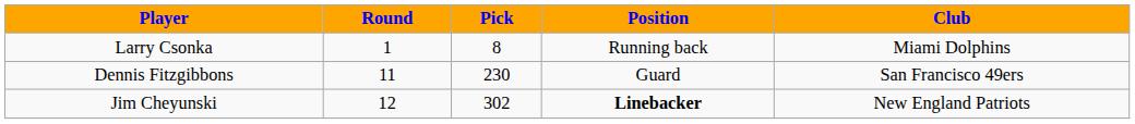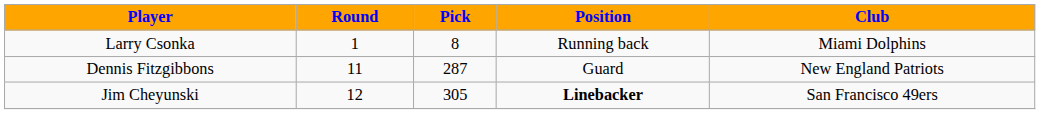 <table class="wikitable" width="80%">
 <tr align="center"  style="background:orange;color:blue;">
 <td><strong>Player</strong></td>
 <td><strong>Round</strong></td>
 <td><strong>Pick</strong></td>
 <td><strong>Position</strong></td>
 <td><strong>Club</strong></td>
 </tr>
 <tr align="center" bgcolor="">
 <td>Larry Csonka</td>
 <td>1</td>
 <td>8</td>
 <td>Running back</td>
 <td>Miami Dolphins</td>
 </tr>
 <tr align="center" bgcolor="">
 <td>Dennis Fitzgibbons</td>
 <td>11</td>
-<td>230</td>
+<td>287</td>
 <td>Guard</td>
-<td>San Francisco 49ers</td>
+<td>New England Patriots</td>
 </tr>
 <tr align="center" bgcolor="">
 <td>Jim Cheyunski</td>
 <td>12</td>
-<td>302</td>
+<td>305</td>
 <td><strong>Linebacker</strong></td>
-<td>New England Patriots</td>
+<td>San Francisco 49ers</td>
 </tr>
 <tr align="center" bgcolor="">
 </tr>
 </table>
